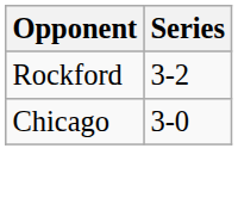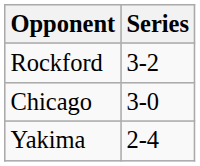 <table class="wikitable">
 <tr>
 <th>Opponent</th>
 <th>Series</th>
 </tr>
 <tr>
 <td>Rockford</td>
 <td>3-2</td>
 </tr>
 <tr>
 <td>Chicago</td>
 <td>3-0</td>
 </tr>
+<tr>
+<td>Yakima</td>
+<td>2-4</td>
+</tr>
 </table>
